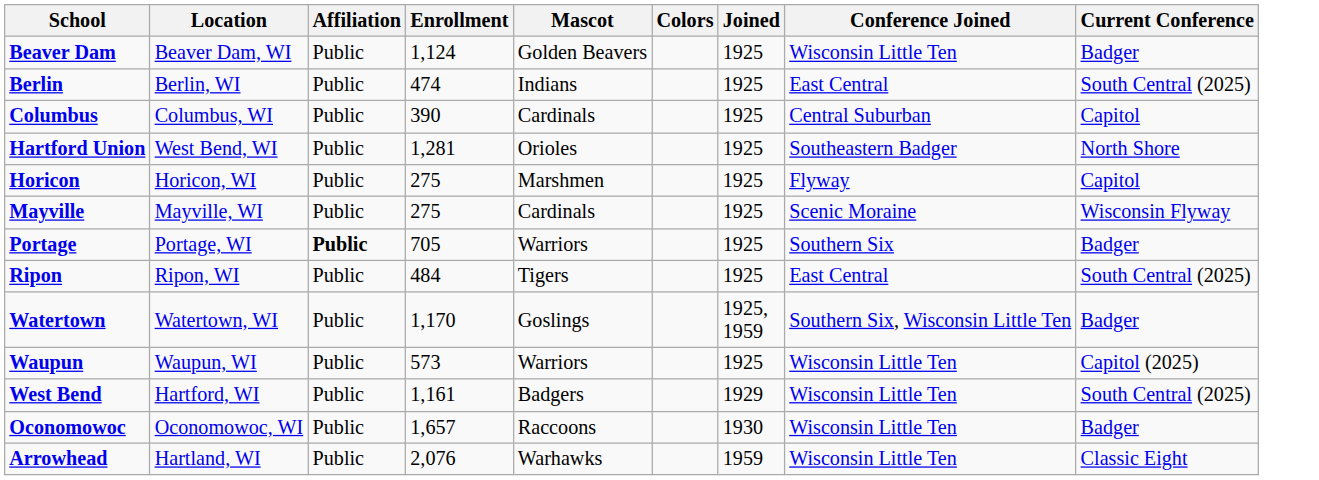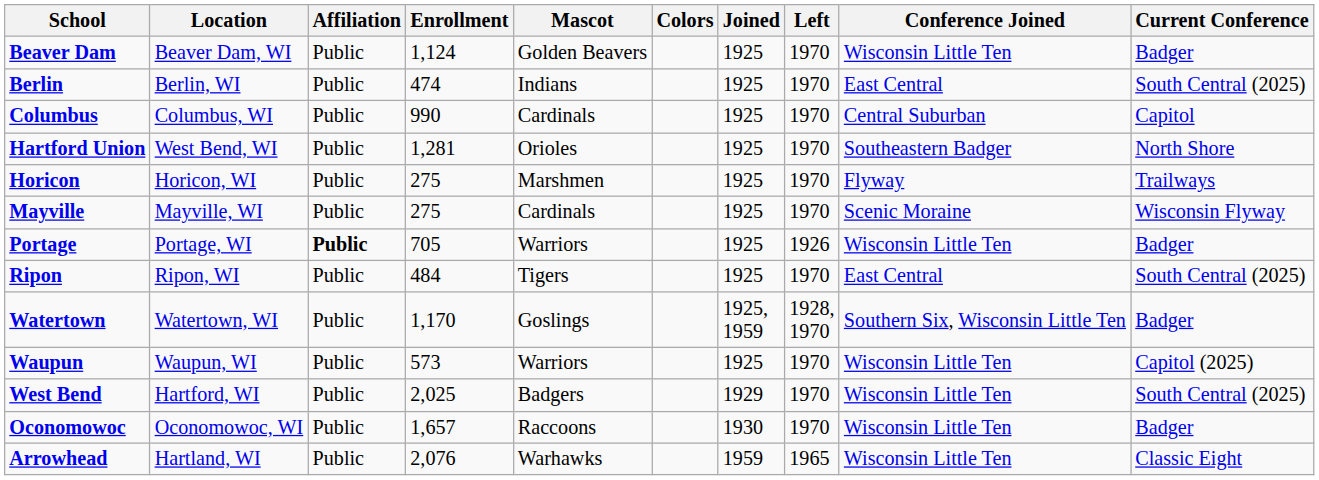 <table class="wikitable sortable">
 <tr>
 <th>School</th>
 <th>Location</th>
 <th>Affiliation</th>
 <th>Enrollment</th>
 <th>Mascot</th>
 <th>Colors</th>
 <th>Joined</th>
+<th>Left</th>
 <th>Conference Joined</th>
 <th>Current Conference</th>
 </tr>
 <tr>
 <td><a href='#'><strong>Beaver Dam</strong></a></td>
 <td><a href='#'>Beaver Dam, WI</a></td>
 <td>Public</td>
 <td>1,124</td>
 <td>Golden Beavers</td>
 <td> </td>
 <td>1925</td>
+<td>1970</td>
 <td><a href='#'>Wisconsin Little Ten</a></td>
 <td><a href='#'>Badger</a></td>
 </tr>
 <tr>
 <td><a href='#'><strong>Berlin</strong></a></td>
 <td><a href='#'>Berlin, WI</a></td>
 <td>Public</td>
 <td>474</td>
 <td>Indians</td>
 <td> </td>
 <td>1925</td>
+<td>1970</td>
 <td><a href='#'>East Central</a></td>
 <td><a href='#'>South Central</a> (2025)</td>
 </tr>
 <tr>
 <td><a href='#'><strong>Columbus</strong></a></td>
 <td><a href='#'>Columbus, WI</a></td>
 <td>Public</td>
-<td>390</td>
+<td>990</td>
 <td>Cardinals</td>
 <td> </td>
 <td>1925</td>
+<td>1970</td>
 <td><a href='#'>Central Suburban</a></td>
 <td><a href='#'>Capitol</a></td>
 </tr>
 <tr>
 <td><a href='#'><strong>Hartford Union</strong></a></td>
 <td><a href='#'>West Bend, WI</a></td>
 <td>Public</td>
 <td>1,281</td>
 <td>Orioles</td>
 <td> </td>
 <td>1925</td>
+<td>1970</td>
 <td><a href='#'>Southeastern Badger</a></td>
 <td><a href='#'>North Shore</a></td>
 </tr>
 <tr>
 <td><a href='#'><strong>Horicon</strong></a></td>
 <td><a href='#'>Horicon, WI</a></td>
 <td>Public</td>
 <td>275</td>
 <td>Marshmen</td>
 <td> </td>
 <td>1925</td>
+<td>1970</td>
 <td><a href='#'>Flyway</a></td>
-<td><a href='#'>Capitol</a></td>
+<td><a href='#'>Trailways</a></td>
 </tr>
 <tr>
 <td><a href='#'><strong>Mayville</strong></a></td>
 <td><a href='#'>Mayville, WI</a></td>
 <td>Public</td>
 <td>275</td>
 <td>Cardinals</td>
 <td> </td>
 <td>1925</td>
+<td>1970</td>
 <td><a href='#'>Scenic Moraine</a></td>
 <td><a href='#'>Wisconsin Flyway</a></td>
 </tr>
 <tr>
 <td><a href='#'><strong>Portage</strong></a></td>
 <td><a href='#'>Portage, WI</a></td>
 <td><strong>Public</strong></td>
 <td>705</td>
 <td>Warriors</td>
 <td> </td>
 <td>1925</td>
-<td><a href='#'>Southern Six</a></td>
+<td>1926</td>
+<td><a href='#'>Wisconsin Little Ten</a></td>
 <td><a href='#'>Badger</a></td>
 </tr>
 <tr>
 <td><a href='#'><strong>Ripon</strong></a></td>
 <td><a href='#'>Ripon, WI</a></td>
 <td>Public</td>
 <td>484</td>
 <td>Tigers</td>
 <td> </td>
 <td>1925</td>
+<td>1970</td>
 <td><a href='#'>East Central</a></td>
 <td><a href='#'>South Central</a> (2025)</td>
 </tr>
 <tr>
 <td><a href='#'><strong>Watertown</strong></a></td>
 <td><a href='#'>Watertown, WI</a></td>
 <td>Public</td>
 <td>1,170</td>
 <td>Goslings</td>
 <td> </td>
 <td>1925,<br>1959</td>
+<td>1928,<br>1970</td>
 <td><a href='#'>Southern Six</a>, <a href='#'>Wisconsin Little Ten</a></td>
 <td><a href='#'>Badger</a></td>
 </tr>
 <tr>
 <td><a href='#'><strong>Waupun</strong></a></td>
 <td><a href='#'>Waupun, WI</a></td>
 <td>Public</td>
 <td>573</td>
 <td>Warriors</td>
 <td> </td>
 <td>1925</td>
+<td>1970</td>
 <td><a href='#'>Wisconsin Little Ten</a></td>
 <td><a href='#'>Capitol</a> (2025)</td>
 </tr>
 <tr>
 <td><strong><a href='#'>West Bend</a></strong></td>
 <td><a href='#'>Hartford, WI</a></td>
 <td>Public</td>
-<td>1,161</td>
+<td>2,025</td>
 <td>Badgers</td>
 <td> </td>
 <td>1929</td>
+<td>1970</td>
 <td><a href='#'>Wisconsin Little Ten</a></td>
 <td><a href='#'>South Central</a> (2025)</td>
 </tr>
 <tr>
 <td><a href='#'><strong>Oconomowoc</strong></a></td>
 <td><a href='#'>Oconomowoc, WI</a></td>
 <td>Public</td>
 <td>1,657</td>
 <td>Raccoons</td>
 <td> </td>
 <td>1930</td>
+<td>1970</td>
 <td><a href='#'>Wisconsin Little Ten</a></td>
 <td><a href='#'>Badger</a></td>
 </tr>
 <tr>
 <td><a href='#'><strong>Arrowhead</strong></a></td>
 <td><a href='#'>Hartland, WI</a></td>
 <td>Public</td>
 <td>2,076</td>
 <td>Warhawks</td>
 <td> </td>
 <td>1959</td>
+<td>1965</td>
 <td><a href='#'>Wisconsin Little Ten</a></td>
 <td><a href='#'>Classic Eight</a></td>
 </tr>
 </table>
